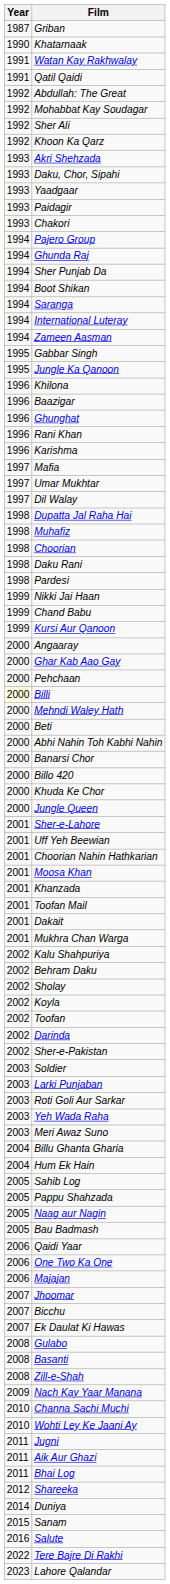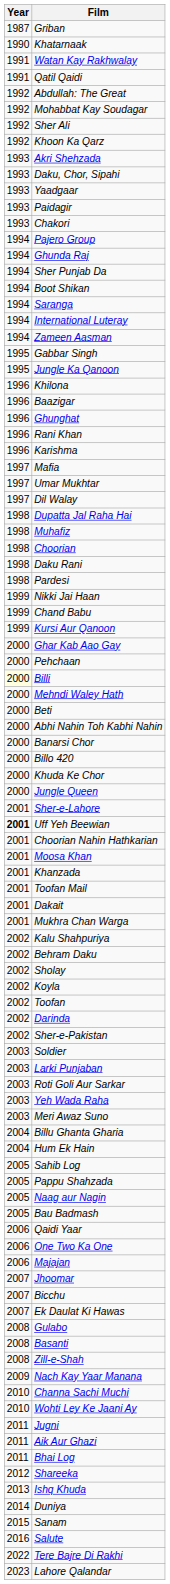 <table class="wikitable">
 <tr>
 <th>Year</th>
 <th>Film</th>
 </tr>
 <tr>
 <td>1987</td>
 <td><em>Griban</em></td>
 </tr>
 <tr>
 <td>1990</td>
 <td><em>Khatarnaak</em></td>
 </tr>
 <tr>
 <td>1991</td>
 <td><em><a href='#'>Watan Kay Rakhwalay</a></em></td>
 </tr>
 <tr>
 <td>1991</td>
 <td><em>Qatil Qaidi</em></td>
 </tr>
 <tr>
 <td>1992</td>
 <td><em>Abdullah: The Great</em></td>
 </tr>
 <tr>
 <td>1992</td>
 <td><em>Mohabbat Kay Soudagar</em></td>
 </tr>
 <tr>
 <td>1992</td>
 <td><em>Sher Ali</em></td>
 </tr>
 <tr>
 <td>1992</td>
 <td><em>Khoon Ka Qarz</em></td>
 </tr>
 <tr>
 <td>1993</td>
 <td><em><a href='#'>Akri Shehzada</a></em></td>
 </tr>
 <tr>
 <td>1993</td>
 <td><em>Daku, Chor, Sipahi</em></td>
 </tr>
 <tr>
 <td>1993</td>
 <td><em>Yaadgaar</em></td>
 </tr>
 <tr>
 <td>1993</td>
 <td><em>Paidagir</em></td>
 </tr>
 <tr>
 <td>1993</td>
 <td><em>Chakori</em></td>
 </tr>
 <tr>
 <td>1994</td>
 <td><em><a href='#'>Pajero Group</a></em></td>
 </tr>
 <tr>
 <td>1994</td>
 <td><em><a href='#'>Ghunda Raj</a></em></td>
 </tr>
 <tr>
 <td>1994</td>
 <td><em>Sher Punjab Da</em></td>
 </tr>
 <tr>
 <td>1994</td>
 <td><em>Boot Shikan</em></td>
 </tr>
 <tr>
 <td>1994</td>
 <td><em><a href='#'>Saranga</a></em></td>
 </tr>
 <tr>
 <td>1994</td>
 <td><em><a href='#'>International Luteray</a></em></td>
 </tr>
 <tr>
 <td>1994</td>
 <td><em><a href='#'>Zameen Aasman</a></em></td>
 </tr>
 <tr>
 <td>1995</td>
 <td><em>Gabbar Singh</em></td>
 </tr>
 <tr>
 <td>1995</td>
 <td><em><a href='#'>Jungle Ka Qanoon</a></em></td>
 </tr>
 <tr>
 <td>1996</td>
 <td><em>Khilona</em></td>
 </tr>
 <tr>
 <td>1996</td>
 <td><em>Baazigar</em></td>
 </tr>
 <tr>
 <td>1996</td>
 <td><a href='#'><em>Ghunghat</em></a></td>
 </tr>
 <tr>
 <td>1996</td>
 <td><em>Rani Khan</em></td>
 </tr>
 <tr>
 <td>1996</td>
 <td><em>Karishma</em></td>
 </tr>
 <tr>
 <td>1997</td>
 <td><em>Mafia</em></td>
 </tr>
 <tr>
 <td>1997</td>
 <td><em>Umar Mukhtar</em></td>
 </tr>
 <tr>
 <td>1997</td>
 <td><em>Dil Walay</em></td>
 </tr>
 <tr>
 <td>1998</td>
 <td><em><a href='#'>Dupatta Jal Raha Hai</a></em></td>
 </tr>
 <tr>
 <td>1998</td>
 <td><a href='#'><em>Muhafiz</em></a></td>
 </tr>
 <tr>
 <td>1998</td>
 <td><a href='#'><em>Choorian</em></a></td>
 </tr>
 <tr>
 <td>1998</td>
 <td><em>Daku Rani</em></td>
 </tr>
 <tr>
 <td>1998</td>
 <td><em>Pardesi</em></td>
 </tr>
 <tr>
 <td>1999</td>
 <td><em>Nikki Jai Haan</em></td>
 </tr>
 <tr>
 <td>1999</td>
 <td><em>Chand Babu</em></td>
 </tr>
 <tr>
 <td>1999</td>
 <td><em><a href='#'>Kursi Aur Qanoon</a></em></td>
 </tr>
 <tr>
 <td>2000</td>
-<td><em>Angaaray</em></td>
-</tr>
-<tr>
-<td>2000</td>
 <td><em><a href='#'>Ghar Kab Aao Gay</a></em></td>
 </tr>
 <tr>
 <td>2000</td>
 <td><em>Pehchaan</em></td>
 </tr>
 <tr>
 <td style="background: lightyellow;">2000</td>
 <td><em><a href='#'>Billi</a></em></td>
 </tr>
 <tr>
 <td>2000</td>
 <td><em><a href='#'>Mehndi Waley Hath</a></em></td>
 </tr>
 <tr>
 <td>2000</td>
 <td><em>Beti</em></td>
 </tr>
 <tr>
 <td>2000</td>
 <td><em>Abhi Nahin Toh Kabhi Nahin</em></td>
 </tr>
 <tr>
 <td>2000</td>
 <td><em>Banarsi Chor</em></td>
 </tr>
 <tr>
 <td>2000</td>
 <td><em>Billo 420</em></td>
 </tr>
 <tr>
 <td>2000</td>
 <td><em>Khuda Ke Chor</em></td>
 </tr>
 <tr>
 <td>2000</td>
 <td><a href='#'><em>Jungle Queen</em></a></td>
 </tr>
 <tr>
 <td>2001</td>
 <td><em><a href='#'>Sher-e-Lahore</a></em></td>
 </tr>
 <tr>
-<td>2001</td>
+<td><strong>2001</strong></td>
 <td><em>Uff Yeh Beewian</em></td>
 </tr>
 <tr>
 <td>2001</td>
 <td><em>Choorian Nahin Hathkarian</em></td>
 </tr>
 <tr>
 <td>2001</td>
 <td><em><a href='#'>Moosa Khan</a></em></td>
 </tr>
 <tr>
 <td>2001</td>
 <td><em>Khanzada</em></td>
 </tr>
 <tr>
 <td>2001</td>
 <td><em>Toofan Mail</em></td>
 </tr>
 <tr>
 <td>2001</td>
 <td><em>Dakait</em></td>
 </tr>
 <tr>
 <td>2001</td>
 <td><em>Mukhra Chan Warga</em></td>
 </tr>
 <tr>
 <td>2002</td>
 <td><em>Kalu Shahpuriya</em></td>
 </tr>
 <tr>
 <td>2002</td>
 <td><em>Behram Daku</em></td>
 </tr>
 <tr>
 <td>2002</td>
 <td><em>Sholay</em></td>
 </tr>
 <tr>
 <td>2002</td>
 <td><em>Koyla</em></td>
 </tr>
 <tr>
 <td>2002</td>
 <td><em>Toofan</em></td>
 </tr>
 <tr>
 <td>2002</td>
 <td><em><a href='#'>Darinda</a></em></td>
 </tr>
 <tr>
 <td>2002</td>
 <td><em>Sher-e-Pakistan</em></td>
 </tr>
 <tr>
 <td>2003</td>
 <td><em>Soldier</em></td>
 </tr>
 <tr>
 <td>2003</td>
 <td><em><a href='#'>Larki Punjaban</a></em></td>
 </tr>
 <tr>
 <td>2003</td>
 <td><em>Roti Goli Aur Sarkar</em></td>
 </tr>
 <tr>
 <td>2003</td>
 <td><em><a href='#'>Yeh Wada Raha</a></em></td>
 </tr>
 <tr>
 <td>2003</td>
 <td><em>Meri Awaz Suno</em></td>
 </tr>
 <tr>
 <td>2004</td>
 <td><em>Billu Ghanta Gharia</em></td>
 </tr>
 <tr>
 <td>2004</td>
 <td><em>Hum Ek Hain</em></td>
 </tr>
 <tr>
 <td>2005</td>
 <td><em>Sahib Log</em></td>
 </tr>
 <tr>
 <td>2005</td>
 <td><em>Pappu Shahzada</em></td>
 </tr>
 <tr>
 <td>2005</td>
 <td><em><a href='#'>Naag aur Nagin</a></em></td>
 </tr>
 <tr>
 <td>2005</td>
 <td><em>Bau Badmash</em></td>
 </tr>
 <tr>
 <td>2006</td>
 <td><em>Qaidi Yaar</em></td>
 </tr>
 <tr>
 <td>2006</td>
 <td><em><a href='#'>One Two Ka One</a></em></td>
 </tr>
 <tr>
 <td>2006</td>
 <td><em><a href='#'>Majajan</a></em></td>
 </tr>
 <tr>
 <td>2007</td>
 <td><em><a href='#'>Jhoomar</a></em></td>
 </tr>
 <tr>
 <td>2007</td>
 <td><em>Bicchu</em></td>
 </tr>
 <tr>
 <td>2007</td>
 <td><em>Ek Daulat Ki Hawas</em></td>
 </tr>
 <tr>
 <td>2008</td>
 <td><em><a href='#'>Gulabo</a></em></td>
 </tr>
 <tr>
 <td>2008</td>
 <td><a href='#'><em>Basanti</em></a></td>
 </tr>
 <tr>
 <td>2008</td>
 <td><em><a href='#'>Zill-e-Shah</a></em></td>
 </tr>
 <tr>
 <td>2009</td>
 <td><em><a href='#'>Nach Kay Yaar Manana</a></em></td>
 </tr>
 <tr>
 <td>2010</td>
 <td><em><a href='#'>Channa Sachi Muchi</a></em></td>
 </tr>
 <tr>
 <td>2010</td>
 <td><a href='#'><em>Wohti Ley Ke Jaani Ay</em></a></td>
 </tr>
 <tr>
 <td>2011</td>
 <td><a href='#'><em>Jugni</em></a></td>
 </tr>
 <tr>
 <td>2011</td>
 <td><em><a href='#'>Aik Aur Ghazi</a></em></td>
 </tr>
 <tr>
 <td>2011</td>
 <td><em><a href='#'>Bhai Log</a></em></td>
 </tr>
 <tr>
 <td>2012</td>
 <td><em><a href='#'>Shareeka</a></em></td>
 </tr>
 <tr>
+<td>2013</td>
+<td><em><a href='#'>Ishq Khuda</a></em></td>
+</tr>
+<tr>
 <td>2014</td>
 <td><em>Duniya</em></td>
 </tr>
 <tr>
 <td>2015</td>
 <td><em>Sanam</em></td>
 </tr>
 <tr>
 <td>2016</td>
 <td><a href='#'><em>Salute</em></a></td>
 </tr>
 <tr>
 <td>2022</td>
 <td><em><a href='#'>Tere Bajre Di Rakhi</a></em></td>
 </tr>
 <tr>
 <td>2023</td>
 <td><em>Lahore Qalandar</em></td>
 </tr>
 </table>
